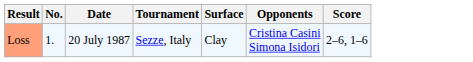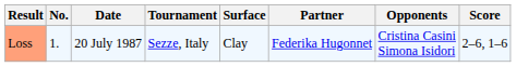 <table class="sortable wikitable" style="font-size:97%">
 <tr>
 <th>Result</th>
 <th>No.</th>
 <th>Date</th>
 <th>Tournament</th>
 <th>Surface</th>
+<th>Partner</th>
 <th>Opponents</th>
 <th>Score</th>
 </tr>
 <tr bgcolor="#f0f8ff">
 <td style="background:#ffa07a;">Loss</td>
 <td>1.</td>
 <td>20 July 1987</td>
 <td><a href='#'>Sezze</a>, Italy</td>
 <td>Clay</td>
+<td> <a href='#'>Federika Hugonnet</a></td>
 <td> <a href='#'>Cristina Casini</a> <br>  <a href='#'>Simona Isidori</a></td>
 <td>2–6, 1–6</td>
 </tr>
 </table>
